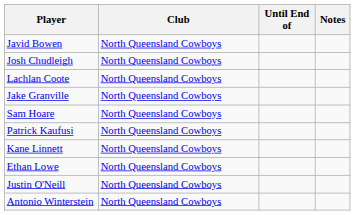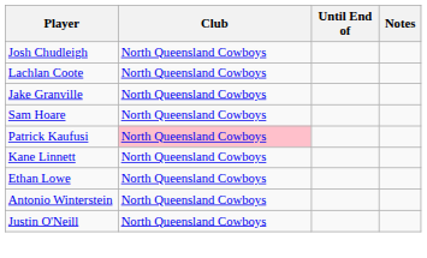 <table class="wikitable" style="font-size:90%">
 <tr bgcolor="#efefef">
 <th width="120">Player</th>
 <th width="210">Club</th>
 <th width="70">Until End of</th>
 <th width="40">Notes</th>
-</tr>
-<tr>
-<td><a href='#'>Javid Bowen</a></td>
-<td> <a href='#'>North Queensland Cowboys</a></td>
-<td></td>
-<td></td>
 </tr>
 <tr>
 <td><a href='#'>Josh Chudleigh</a></td>
 <td> <a href='#'>North Queensland Cowboys</a></td>
 <td></td>
 <td></td>
 </tr>
 <tr>
 <td><a href='#'>Lachlan Coote</a></td>
 <td> <a href='#'>North Queensland Cowboys</a></td>
 <td></td>
 <td></td>
 </tr>
 <tr>
 <td><a href='#'>Jake Granville</a></td>
 <td> <a href='#'>North Queensland Cowboys</a></td>
 <td></td>
 <td></td>
 </tr>
 <tr>
 <td><a href='#'>Sam Hoare</a></td>
 <td> <a href='#'>North Queensland Cowboys</a></td>
 <td></td>
 <td></td>
 </tr>
 <tr>
 <td><a href='#'>Patrick Kaufusi</a></td>
-<td> <a href='#'>North Queensland Cowboys</a></td>
+<td style="background: pink;"> <a href='#'>North Queensland Cowboys</a></td>
 <td></td>
 <td></td>
 </tr>
 <tr>
 <td><a href='#'>Kane Linnett</a></td>
 <td> <a href='#'>North Queensland Cowboys</a></td>
 <td></td>
 <td></td>
 </tr>
 <tr>
 <td><a href='#'>Ethan Lowe</a></td>
 <td> <a href='#'>North Queensland Cowboys</a></td>
 <td></td>
 <td></td>
 </tr>
 <tr>
+<td><a href='#'>Antonio Winterstein</a></td>
+<td> <a href='#'>North Queensland Cowboys</a></td>
+<td></td>
+<td></td>
+</tr>
+<tr>
 <td><a href='#'>Justin O'Neill</a></td>
 <td> <a href='#'>North Queensland Cowboys</a></td>
 <td></td>
 <td></td>
 </tr>
-<tr>
-<td><a href='#'>Antonio Winterstein</a></td>
-<td> <a href='#'>North Queensland Cowboys</a></td>
-<td></td>
-<td></td>
-</tr>
 </table>
